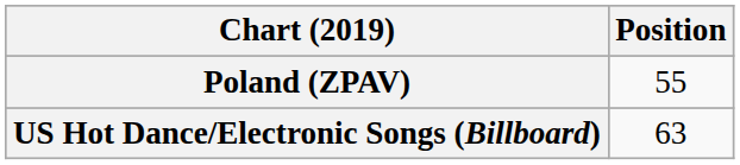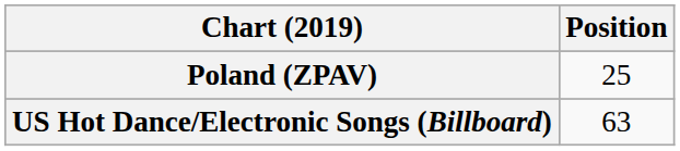 <table class="wikitable sortable plainrowheaders" style="text-align:center">
 <tr>
 <th scope="col">Chart (2019)</th>
 <th scope="col">Position</th>
 </tr>
 <tr>
 <th scope="row">Poland (ZPAV)</th>
-<td>55</td>
+<td>25</td>
 </tr>
 <tr>
 <th scope="row">US Hot Dance/Electronic Songs (<em>Billboard</em>)</th>
 <td>63</td>
 </tr>
 </table>
